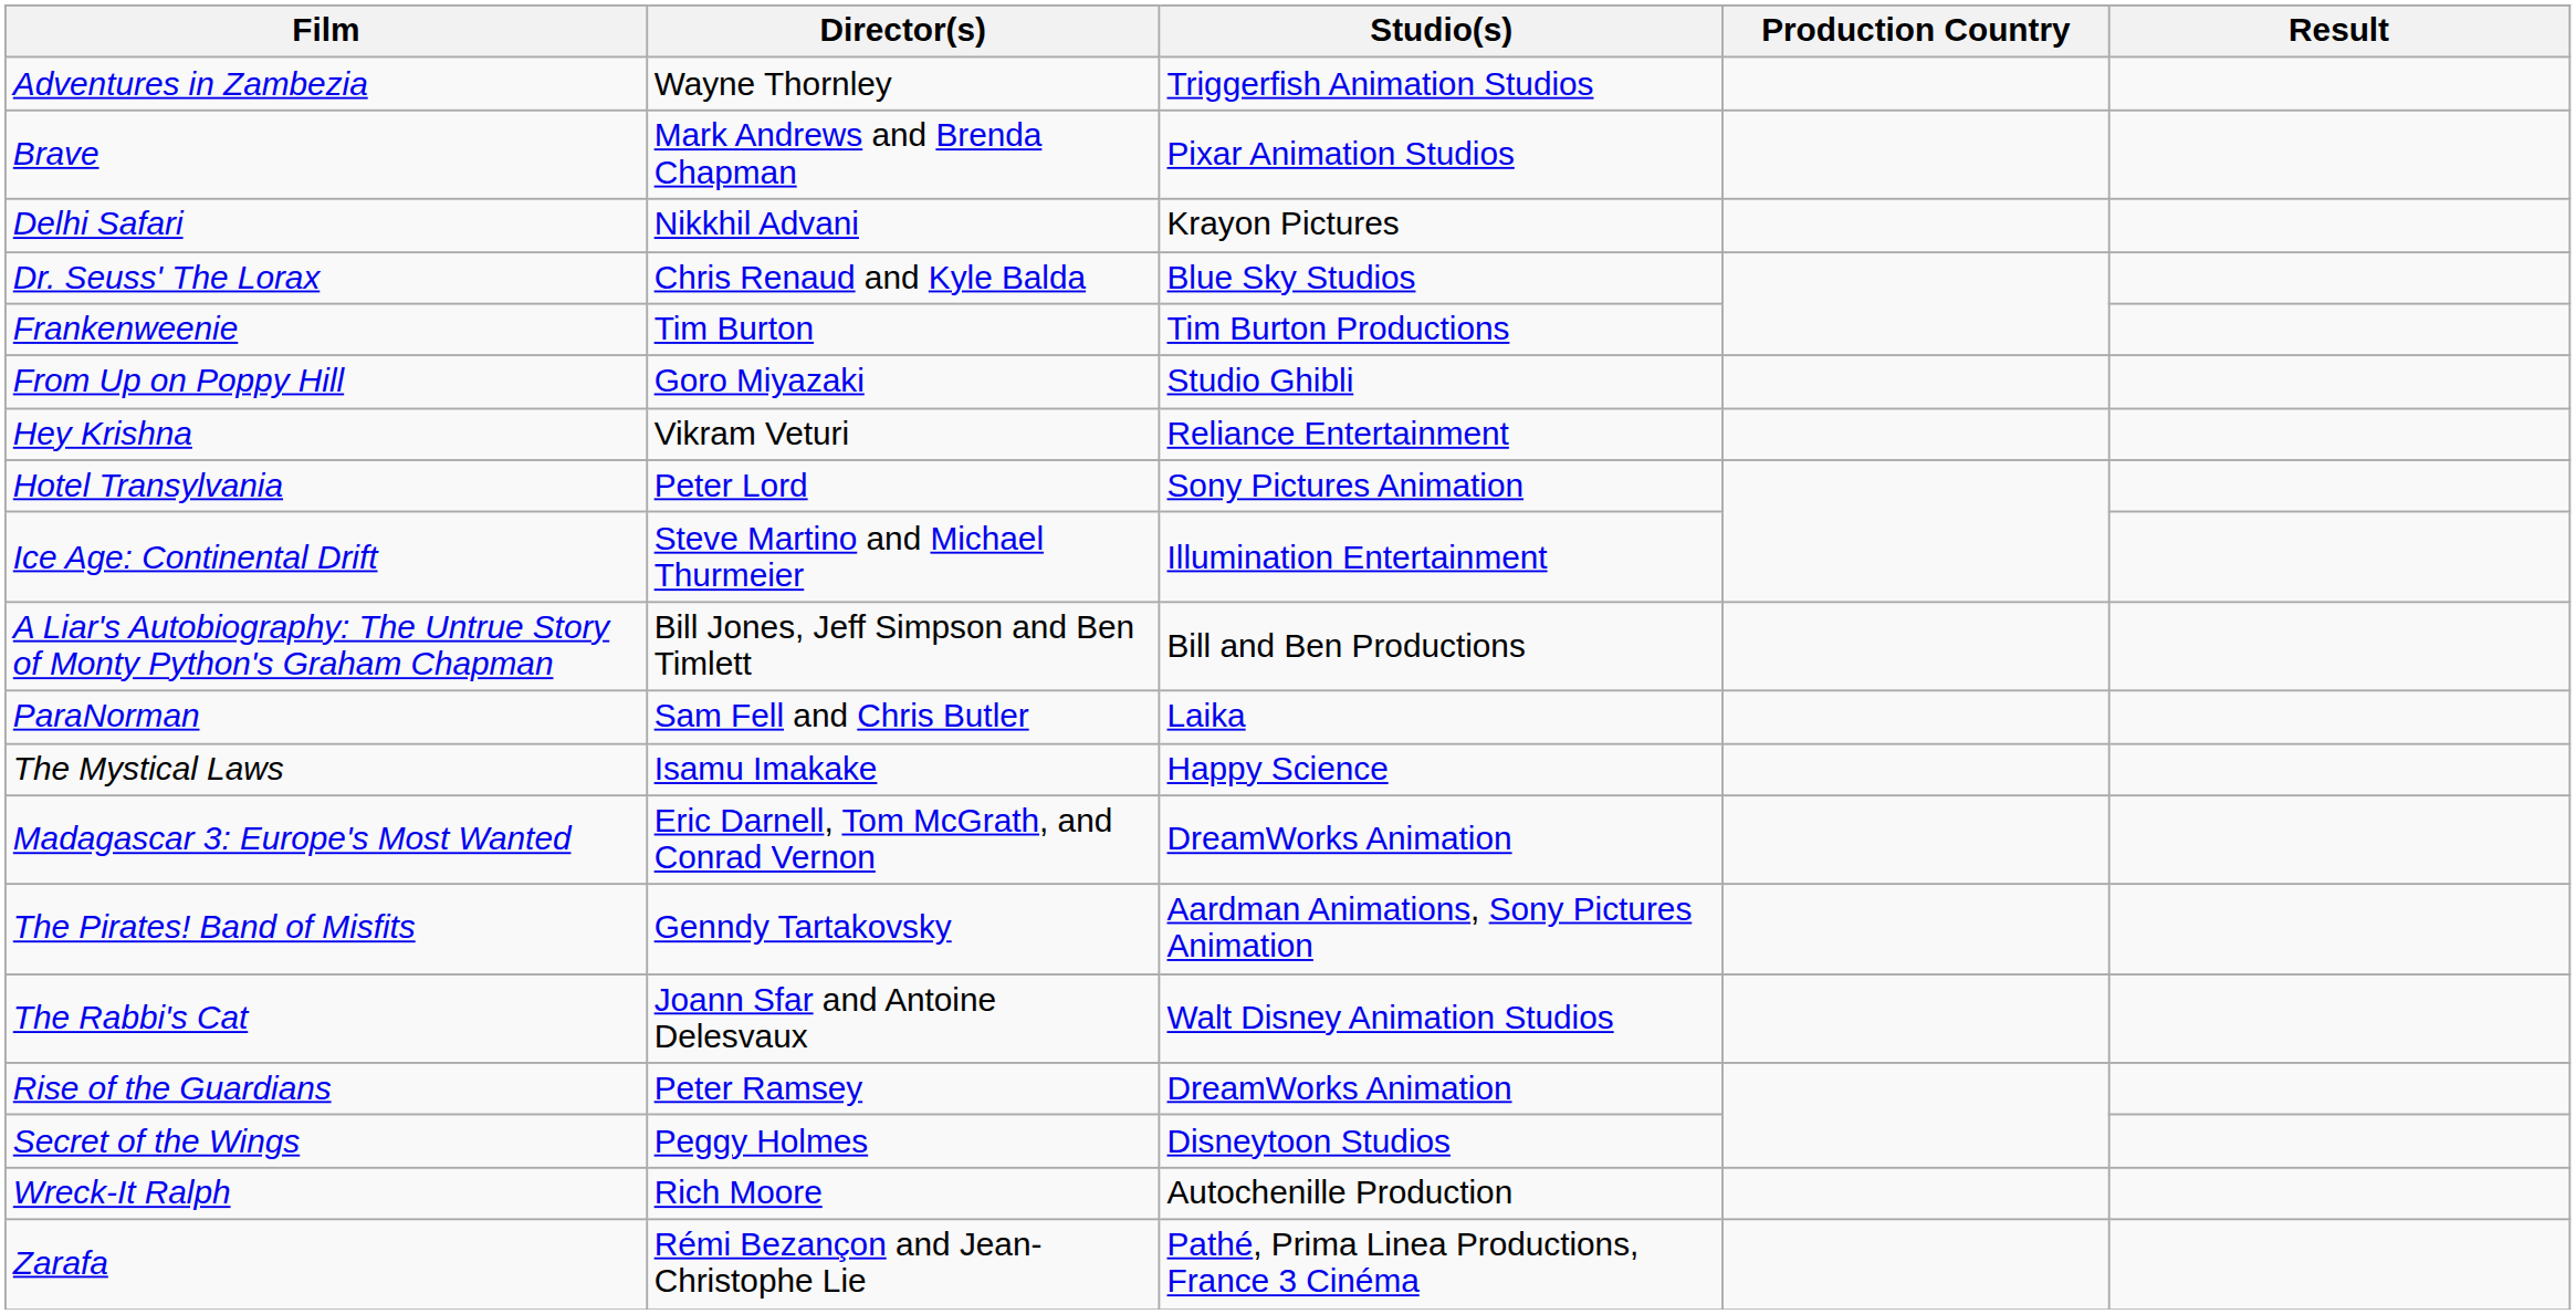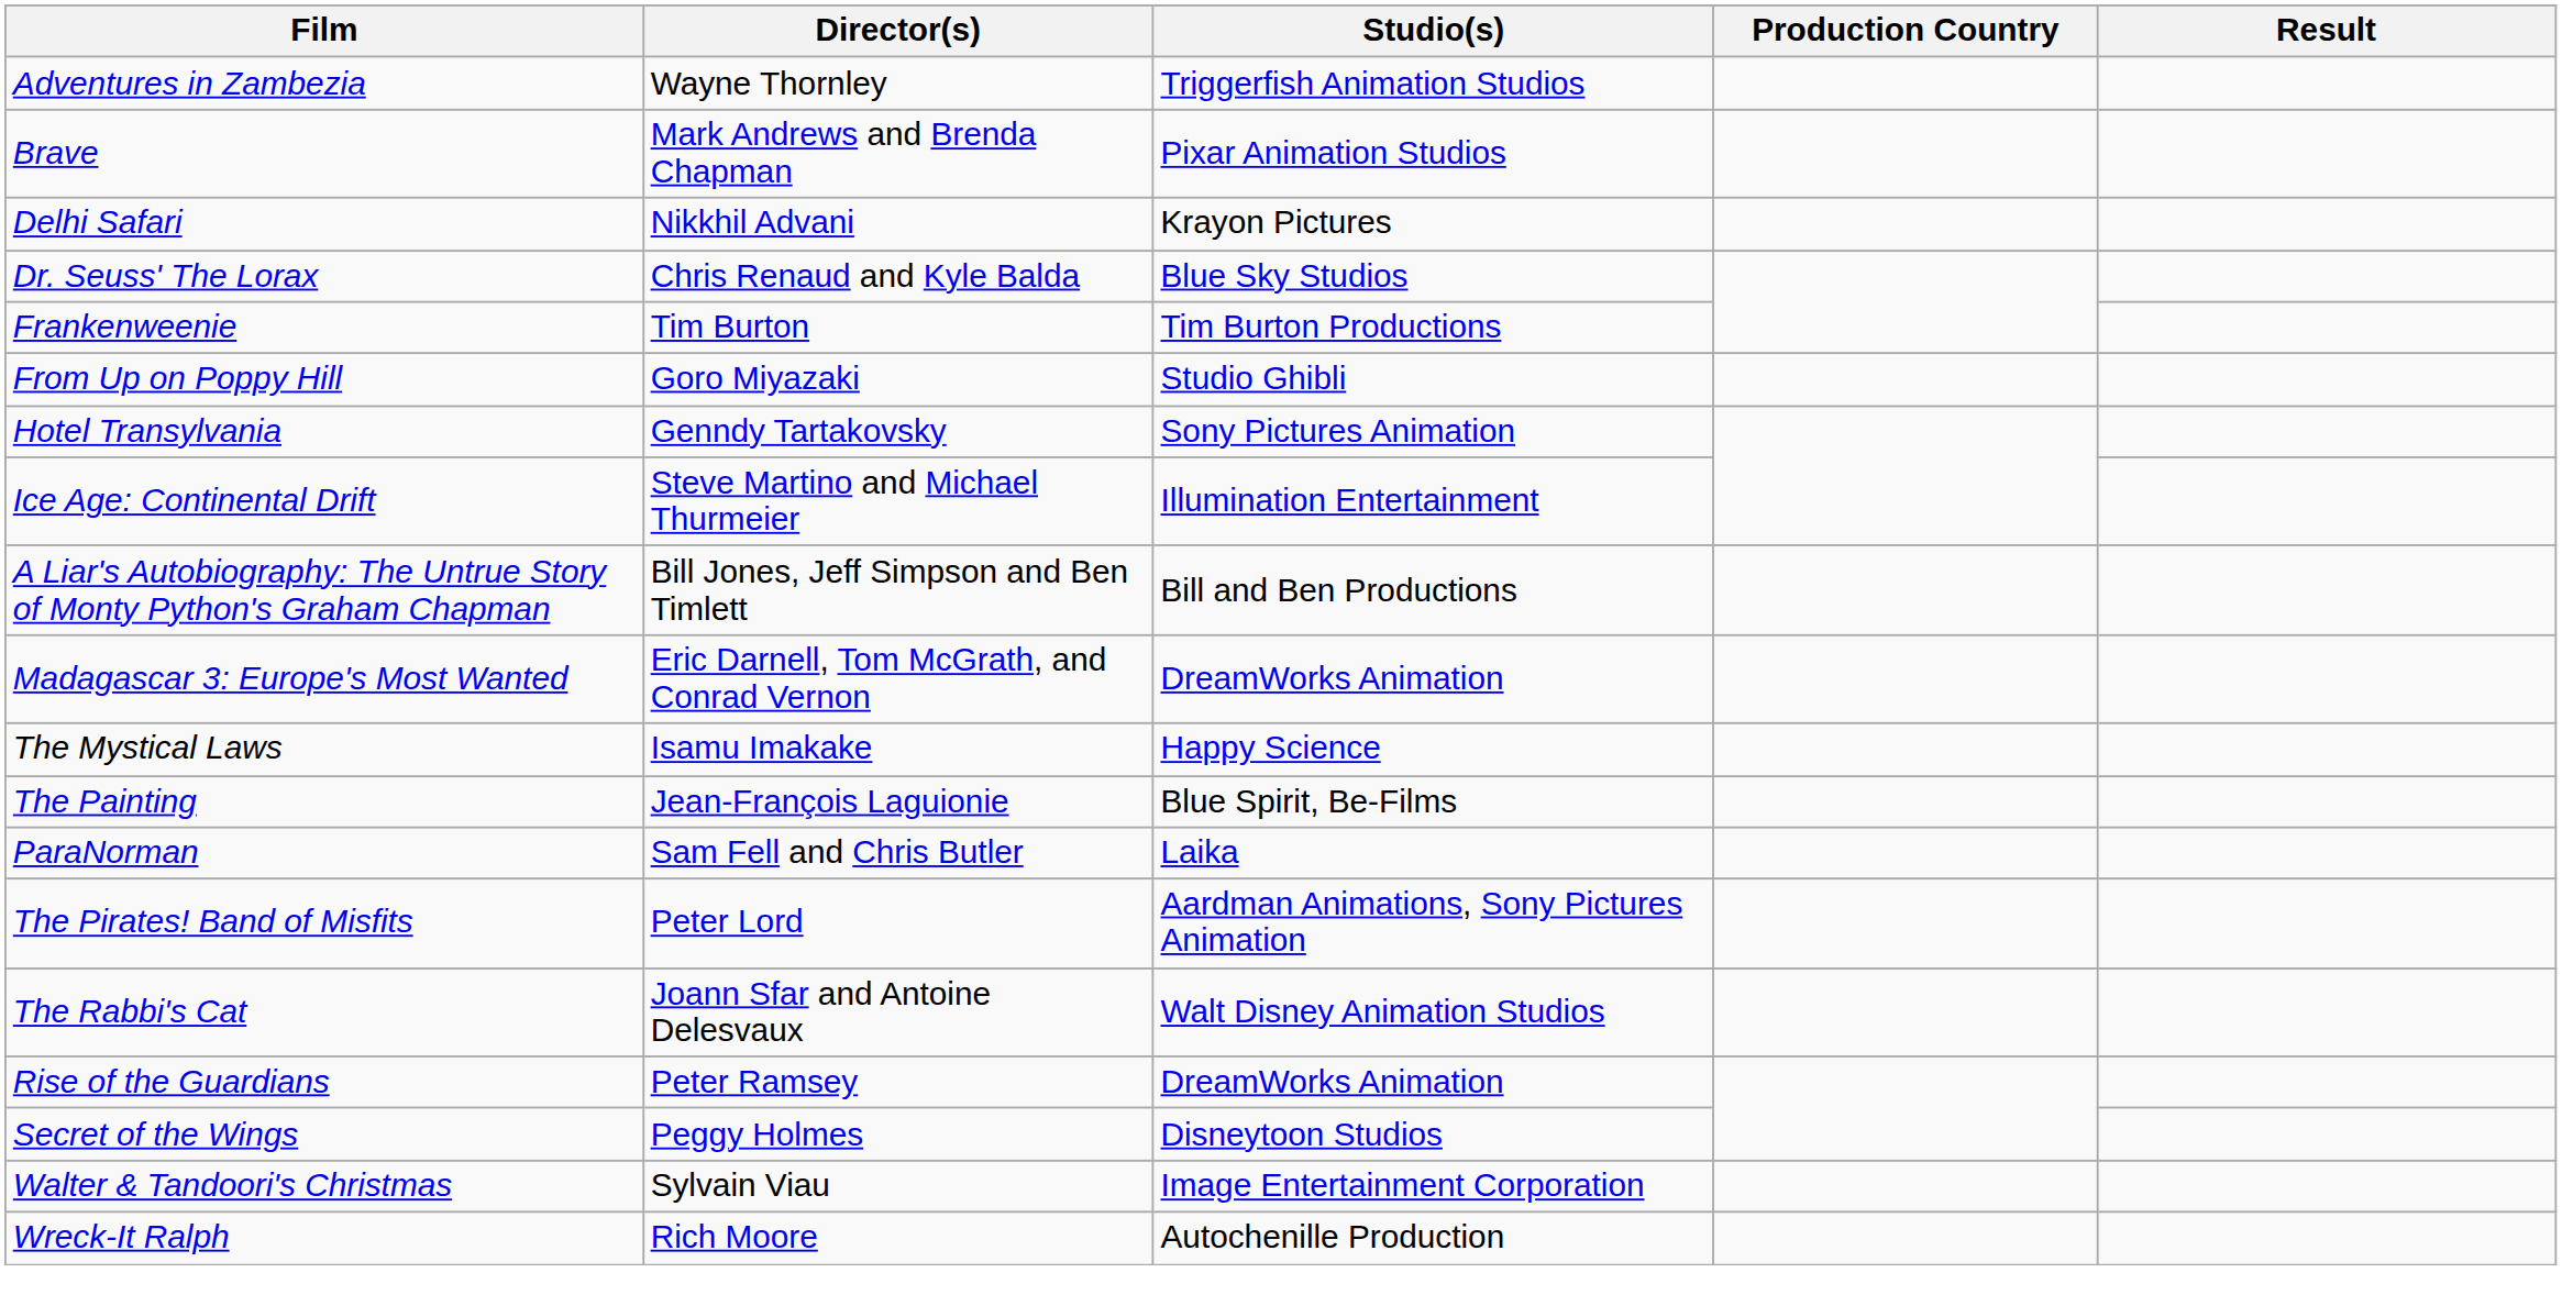 <table class="wikitable">
 <tr>
 <th scope="col" style="width:25%;">Film</th>
 <th scope="col" style="width:20%;">Director(s)</th>
 <th scope="col" style="width:22%;">Studio(s)</th>
 <th scope="col" style="width:15%;">Production Country</th>
 <th scope="col">Result</th>
 </tr>
 <tr>
 <td><em><a href='#'>Adventures in Zambezia</a></em></td>
 <td>Wayne Thornley</td>
 <td><a href='#'>Triggerfish Animation Studios</a></td>
 <td></td>
 <td></td>
 </tr>
 <tr>
 <td><em><a href='#'>Brave</a></em></td>
 <td><a href='#'>Mark Andrews</a> and <a href='#'>Brenda Chapman</a></td>
 <td><a href='#'>Pixar Animation Studios</a></td>
 <td></td>
 <td></td>
 </tr>
 <tr>
 <td><em><a href='#'>Delhi Safari</a></em></td>
 <td><a href='#'>Nikkhil Advani</a></td>
 <td>Krayon Pictures</td>
 <td></td>
 <td></td>
 </tr>
 <tr>
 <td><a href='#'><em>Dr. Seuss' The Lorax</em></a></td>
 <td><a href='#'>Chris Renaud</a> and <a href='#'>Kyle Balda</a></td>
 <td><a href='#'>Blue Sky Studios</a></td>
 <td rowspan="2"></td>
 <td></td>
 </tr>
 <tr>
 <td><em><a href='#'>Frankenweenie</a></em></td>
 <td><a href='#'>Tim Burton</a></td>
 <td><a href='#'>Tim Burton Productions</a></td>
 <td></td>
 </tr>
 <tr>
 <td><em><a href='#'>From Up on Poppy Hill</a></em></td>
 <td><a href='#'>Goro Miyazaki</a></td>
 <td><a href='#'>Studio Ghibli</a></td>
 <td></td>
 <td></td>
 </tr>
 <tr>
-<td><em><a href='#'>Hey Krishna</a></em></td>
-<td>Vikram Veturi</td>
-<td><a href='#'>Reliance Entertainment</a></td>
-<td></td>
-<td></td>
-</tr>
-<tr>
 <td><em><a href='#'>Hotel Transylvania</a></em></td>
-<td><a href='#'>Peter Lord</a></td>
+<td><a href='#'>Genndy Tartakovsky</a></td>
 <td><a href='#'>Sony Pictures Animation</a></td>
 <td rowspan="2"></td>
 <td></td>
 </tr>
 <tr>
 <td><em><a href='#'>Ice Age: Continental Drift</a></em></td>
 <td><a href='#'>Steve Martino</a> and <a href='#'>Michael Thurmeier</a></td>
 <td><a href='#'>Illumination Entertainment</a></td>
 <td></td>
 </tr>
 <tr>
 <td><em><a href='#'>A Liar's Autobiography: The Untrue Story of Monty Python's Graham Chapman</a></em></td>
 <td>Bill Jones, Jeff Simpson and Ben Timlett</td>
 <td>Bill and Ben Productions</td>
 <td></td>
 <td></td>
 </tr>
 <tr>
-<td><em><a href='#'>ParaNorman</a></em></td>
-<td><a href='#'>Sam Fell</a> and <a href='#'>Chris Butler</a></td>
-<td><a href='#'>Laika</a></td>
+<td><em><a href='#'>Madagascar 3: Europe's Most Wanted</a></em></td>
+<td><a href='#'>Eric Darnell</a>, <a href='#'>Tom McGrath</a>, and <a href='#'>Conrad Vernon</a></td>
+<td><a href='#'>DreamWorks Animation</a></td>
 <td></td>
 <td></td>
 </tr>
 <tr>
 <td><em>The Mystical Laws</em></td>
 <td><a href='#'>Isamu Imakake</a></td>
 <td><a href='#'>Happy Science</a></td>
 <td></td>
 <td></td>
 </tr>
 <tr>
-<td><em><a href='#'>Madagascar 3: Europe's Most Wanted</a></em></td>
-<td><a href='#'>Eric Darnell</a>, <a href='#'>Tom McGrath</a>, and <a href='#'>Conrad Vernon</a></td>
-<td><a href='#'>DreamWorks Animation</a></td>
+<td><em><a href='#'>The Painting</a></em></td>
+<td><a href='#'>Jean-François Laguionie</a></td>
+<td>Blue Spirit, Be-Films</td>
+<td><br></td>
+<td></td>
+</tr>
+<tr>
+<td><em><a href='#'>ParaNorman</a></em></td>
+<td><a href='#'>Sam Fell</a> and <a href='#'>Chris Butler</a></td>
+<td><a href='#'>Laika</a></td>
 <td></td>
 <td></td>
 </tr>
 <tr>
 <td><em><a href='#'>The Pirates! Band of Misfits</a></em></td>
-<td><a href='#'>Genndy Tartakovsky</a></td>
+<td><a href='#'>Peter Lord</a></td>
 <td><a href='#'>Aardman Animations</a>, <a href='#'>Sony Pictures Animation</a></td>
 <td><br></td>
 <td></td>
 </tr>
 <tr>
 <td><em><a href='#'>The Rabbi's Cat</a></em></td>
 <td><a href='#'>Joann Sfar</a> and Antoine Delesvaux</td>
 <td><a href='#'>Walt Disney Animation Studios</a></td>
 <td></td>
 <td></td>
 </tr>
 <tr>
 <td><em><a href='#'>Rise of the Guardians</a></em></td>
 <td><a href='#'>Peter Ramsey</a></td>
 <td><a href='#'>DreamWorks Animation</a></td>
 <td rowspan="2"></td>
 <td></td>
 </tr>
 <tr>
 <td><em><a href='#'>Secret of the Wings</a></em></td>
 <td><a href='#'>Peggy Holmes</a></td>
 <td><a href='#'>Disneytoon Studios</a></td>
 <td></td>
 </tr>
 <tr>
+<td><em><a href='#'>Walter & Tandoori's Christmas</a></em></td>
+<td>Sylvain Viau</td>
+<td><a href='#'>Image Entertainment Corporation</a></td>
+<td></td>
+<td></td>
+</tr>
+<tr>
 <td><em><a href='#'>Wreck-It Ralph</a></em></td>
 <td><a href='#'>Rich Moore</a></td>
 <td>Autochenille Production</td>
 <td></td>
 <td></td>
 </tr>
-<tr>
-<td><em><a href='#'>Zarafa</a></em></td>
-<td><a href='#'>Rémi Bezançon</a> and Jean-Christophe Lie</td>
-<td><a href='#'>Pathé</a>, Prima Linea Productions, <a href='#'>France 3 Cinéma</a></td>
-<td></td>
-<td></td>
-</tr>
 </table>
